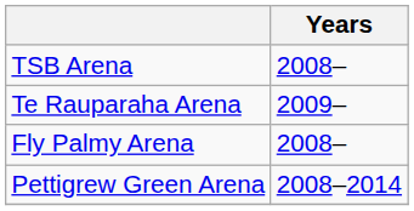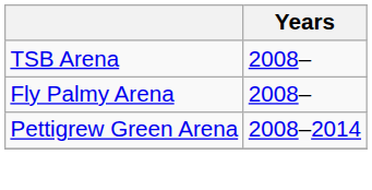 <table class="wikitable collapsible">
 <tr>
 <th></th>
 <th>Years</th>
 </tr>
 <tr>
 <td><a href='#'>TSB Arena</a></td>
 <td><a href='#'>2008</a>–</td>
-</tr>
-<tr>
-<td><a href='#'>Te Rauparaha Arena</a></td>
-<td><a href='#'>2009</a>–</td>
 </tr>
 <tr>
 <td><a href='#'>Fly Palmy Arena</a></td>
 <td><a href='#'>2008</a>–</td>
 </tr>
 <tr>
 <td><a href='#'>Pettigrew Green Arena</a></td>
 <td><a href='#'>2008</a>–<a href='#'>2014</a></td>
 </tr>
 <tr>
 </tr>
 </table>
